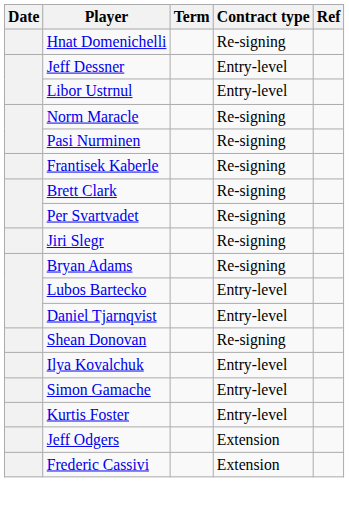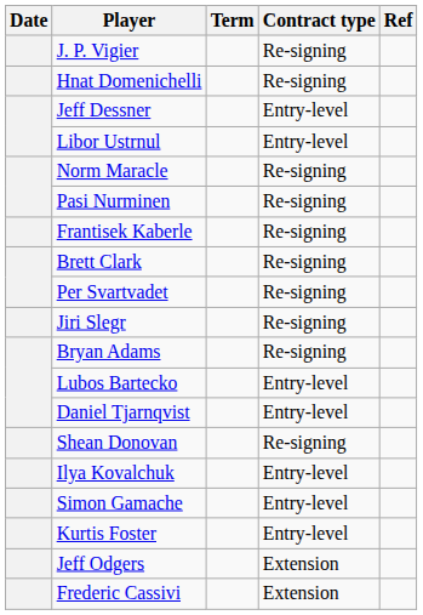 <table class="wikitable plainrowheaders">
 <tr style="background:#ddd; text-align:center;">
 <th>Date</th>
 <th>Player</th>
 <th>Term</th>
 <th>Contract type</th>
 <th>Ref</th>
+</tr>
+<tr>
+<th scope="row"></th>
+<td><a href='#'>J. P. Vigier</a></td>
+<td></td>
+<td>Re-signing</td>
+<td></td>
 </tr>
 <tr>
 <th scope="row"></th>
 <td><a href='#'>Hnat Domenichelli</a></td>
 <td></td>
 <td>Re-signing</td>
 <td></td>
 </tr>
 <tr>
 <th scope="row" rowspan=2></th>
 <td><a href='#'>Jeff Dessner</a></td>
 <td></td>
 <td>Entry-level</td>
 <td></td>
 </tr>
 <tr>
 <td><a href='#'>Libor Ustrnul</a></td>
 <td></td>
 <td>Entry-level</td>
 <td></td>
 </tr>
 <tr>
 <th scope="row" rowspan=2></th>
 <td><a href='#'>Norm Maracle</a></td>
 <td></td>
 <td>Re-signing</td>
 <td></td>
 </tr>
 <tr>
 <td><a href='#'>Pasi Nurminen</a></td>
 <td></td>
 <td>Re-signing</td>
 <td></td>
 </tr>
 <tr>
 <th scope="row"></th>
 <td><a href='#'>Frantisek Kaberle</a></td>
 <td></td>
 <td>Re-signing</td>
 <td></td>
 </tr>
 <tr>
 <th scope="row" rowspan=2></th>
 <td><a href='#'>Brett Clark</a></td>
 <td></td>
 <td>Re-signing</td>
 <td></td>
 </tr>
 <tr>
 <td><a href='#'>Per Svartvadet</a></td>
 <td></td>
 <td>Re-signing</td>
 <td></td>
 </tr>
 <tr>
 <th scope="row"></th>
 <td><a href='#'>Jiri Slegr</a></td>
 <td></td>
 <td>Re-signing</td>
 <td></td>
 </tr>
 <tr>
 <th scope="row" rowspan=3></th>
 <td><a href='#'>Bryan Adams</a></td>
 <td></td>
 <td>Re-signing</td>
 <td></td>
 </tr>
 <tr>
 <td><a href='#'>Lubos Bartecko</a></td>
 <td></td>
 <td>Entry-level</td>
 <td></td>
 </tr>
 <tr>
 <td><a href='#'>Daniel Tjarnqvist</a></td>
 <td></td>
 <td>Entry-level</td>
 <td></td>
 </tr>
 <tr>
 <th scope="row"></th>
 <td><a href='#'>Shean Donovan</a></td>
 <td></td>
 <td>Re-signing</td>
 <td></td>
 </tr>
 <tr>
 <th scope="row"></th>
 <td><a href='#'>Ilya Kovalchuk</a></td>
 <td></td>
 <td>Entry-level</td>
 <td></td>
 </tr>
 <tr>
 <th scope="row"></th>
 <td><a href='#'>Simon Gamache</a></td>
 <td></td>
 <td>Entry-level</td>
 <td></td>
 </tr>
 <tr>
 <th scope="row"></th>
 <td><a href='#'>Kurtis Foster</a></td>
 <td></td>
 <td>Entry-level</td>
 <td></td>
 </tr>
 <tr>
 <th scope="row"></th>
 <td><a href='#'>Jeff Odgers</a></td>
 <td></td>
 <td>Extension</td>
 <td></td>
 </tr>
 <tr>
 <th scope="row"></th>
 <td><a href='#'>Frederic Cassivi</a></td>
 <td></td>
 <td>Extension</td>
 <td></td>
 </tr>
 </table>
